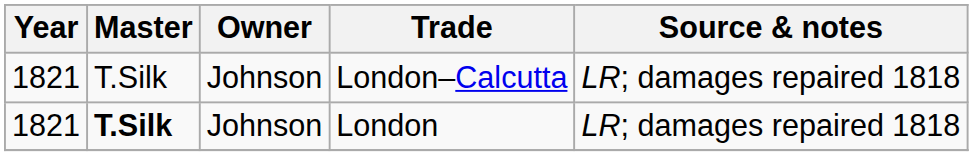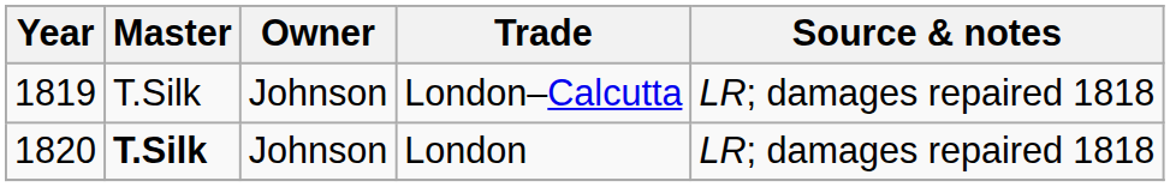 <table class=" wikitable">
 <tr>
 <th>Year</th>
 <th>Master</th>
 <th>Owner</th>
 <th>Trade</th>
 <th>Source & notes</th>
 </tr>
 <tr>
-<td>1821</td>
+<td>1819</td>
 <td>T.Silk</td>
 <td>Johnson</td>
 <td>London–<a href='#'>Calcutta</a></td>
 <td><em>LR</em>; damages repaired 1818</td>
 </tr>
 <tr>
-<td>1821</td>
+<td>1820</td>
 <td><strong>T.Silk</strong></td>
 <td>Johnson</td>
 <td>London</td>
 <td><em>LR</em>; damages repaired 1818</td>
 </tr>
 <tr>
 </tr>
 </table>
